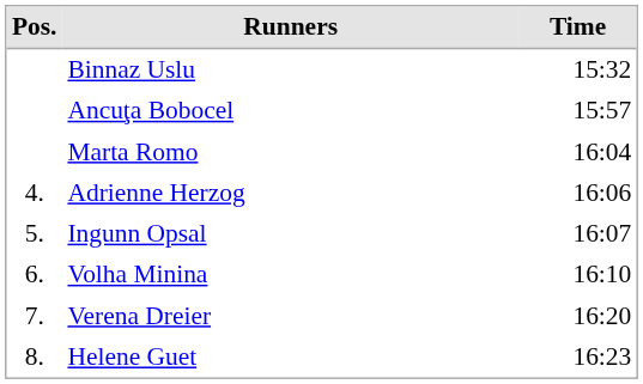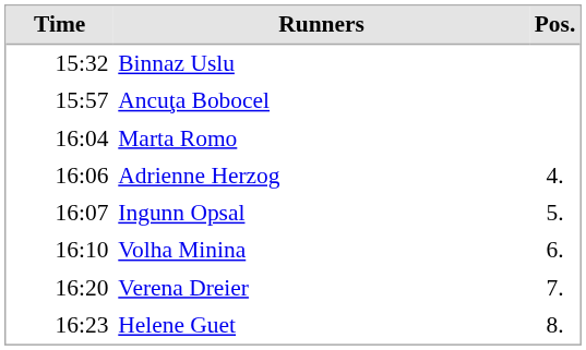 <table cellspacing="0" cellpadding="3" style="border:1px solid #AAAAAA;font-size:90%">
 <tr bgcolor="#E4E4E4">
+<th style="border-bottom:1px solid #AAAAAA" width=60>Time</th>
+<th style="border-bottom:1px solid #AAAAAA" width=250>Runners</th>
 <th style="border-bottom:1px solid #AAAAAA" width=10>Pos.</th>
-<th style="border-bottom:1px solid #AAAAAA" width=250>Runners</th>
-<th style="border-bottom:1px solid #AAAAAA" width=60>Time</th>
 </tr>
 <tr align="center">
+<td align="right">15:32</td>
+<td align="left"> <a href='#'>Binnaz Uslu</a></td>
 <td align="center"></td>
-<td align="left"> <a href='#'>Binnaz Uslu</a></td>
-<td align="right">15:32</td>
 </tr>
 <tr align="center">
+<td align="right">15:57</td>
+<td align="left"> <a href='#'>Ancuţa Bobocel</a></td>
 <td align="center"></td>
-<td align="left"> <a href='#'>Ancuţa Bobocel</a></td>
-<td align="right">15:57</td>
 </tr>
 <tr align="center">
+<td align="right">16:04</td>
+<td align="left"> <a href='#'>Marta Romo</a></td>
 <td align="center"></td>
-<td align="left"> <a href='#'>Marta Romo</a></td>
-<td align="right">16:04</td>
 </tr>
 <tr align="center">
+<td align="right">16:06</td>
+<td align="left"> <a href='#'>Adrienne Herzog</a></td>
 <td align="center">4.</td>
-<td align="left"> <a href='#'>Adrienne Herzog</a></td>
-<td align="right">16:06</td>
 </tr>
 <tr align="center">
+<td align="right">16:07</td>
+<td align="left"> <a href='#'>Ingunn Opsal</a></td>
 <td align="center">5.</td>
-<td align="left"> <a href='#'>Ingunn Opsal</a></td>
-<td align="right">16:07</td>
 </tr>
 <tr align="center">
+<td align="right">16:10</td>
+<td align="left"> <a href='#'>Volha Minina</a></td>
 <td align="center">6.</td>
-<td align="left"> <a href='#'>Volha Minina</a></td>
-<td align="right">16:10</td>
 </tr>
 <tr align="center">
+<td align="right">16:20</td>
+<td align="left"> <a href='#'>Verena Dreier</a></td>
 <td align="center">7.</td>
-<td align="left"> <a href='#'>Verena Dreier</a></td>
-<td align="right">16:20</td>
 </tr>
 <tr align="center">
+<td align="right">16:23</td>
+<td align="left"> <a href='#'>Helene Guet</a></td>
 <td align="center">8.</td>
-<td align="left"> <a href='#'>Helene Guet</a></td>
-<td align="right">16:23</td>
 </tr>
 </table>
